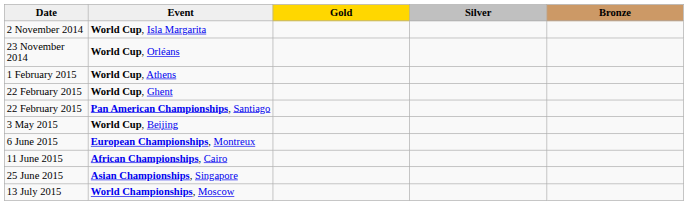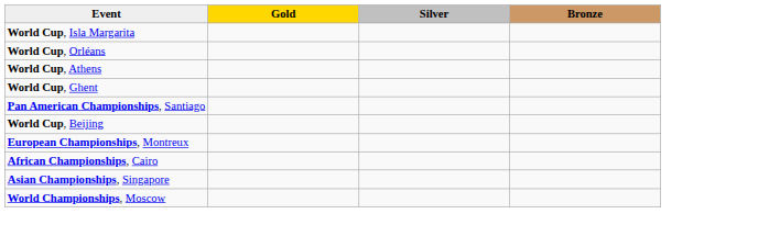 <table class="wikitable plainrowheaders" border="1" style="font-size:100%">
 <tr align=center>
-<th scope=col style="width:120px; background: #efefef;">Date</th>
 <th scope=col style="background: #efefef;">Event</th>
 <th scope=col colspan=1 style="width:200px; background: gold;">Gold</th>
 <th scope=col colspan=1 style="width:200px; background: silver;">Silver</th>
 <th scope=col colspan=1 style="width:200px; background: #cc9966;">Bronze</th>
 </tr>
 <tr>
-<td>2 November 2014</td>
 <td><strong>World Cup</strong>, <a href='#'>Isla Margarita</a></td>
 <td></td>
 <td></td>
 <td></td>
 </tr>
 <tr>
-<td>23 November 2014</td>
 <td><strong>World Cup</strong>, <a href='#'>Orléans</a></td>
 <td></td>
 <td></td>
 <td></td>
 </tr>
 <tr>
-<td>1 February 2015</td>
 <td><strong>World Cup</strong>, <a href='#'>Athens</a></td>
 <td></td>
 <td></td>
 <td></td>
 </tr>
 <tr>
-<td>22 February 2015</td>
 <td><strong>World Cup</strong>, <a href='#'>Ghent</a></td>
 <td></td>
 <td></td>
 <td></td>
 </tr>
 <tr>
-<td>22 February 2015</td>
 <td><strong><a href='#'>Pan American Championships</a></strong>, <a href='#'>Santiago</a></td>
 <td></td>
 <td></td>
 <td></td>
 </tr>
 <tr>
-<td>3 May 2015</td>
 <td><strong>World Cup</strong>, <a href='#'>Beijing</a></td>
 <td></td>
 <td></td>
 <td></td>
 </tr>
 <tr>
-<td>6 June 2015</td>
 <td><strong><a href='#'>European Championships</a></strong>, <a href='#'>Montreux</a></td>
 <td></td>
 <td></td>
 <td></td>
 </tr>
 <tr>
-<td>11 June 2015</td>
 <td><strong><a href='#'>African Championships</a></strong>, <a href='#'>Cairo</a></td>
 <td></td>
 <td></td>
 <td></td>
 </tr>
 <tr>
-<td>25 June 2015</td>
 <td><strong><a href='#'>Asian Championships</a></strong>, <a href='#'>Singapore</a></td>
 <td></td>
 <td></td>
 <td></td>
 </tr>
 <tr>
-<td>13 July 2015</td>
 <td><strong><a href='#'>World Championships</a></strong>, <a href='#'>Moscow</a></td>
 <td></td>
 <td></td>
 <td></td>
 </tr>
 </table>
